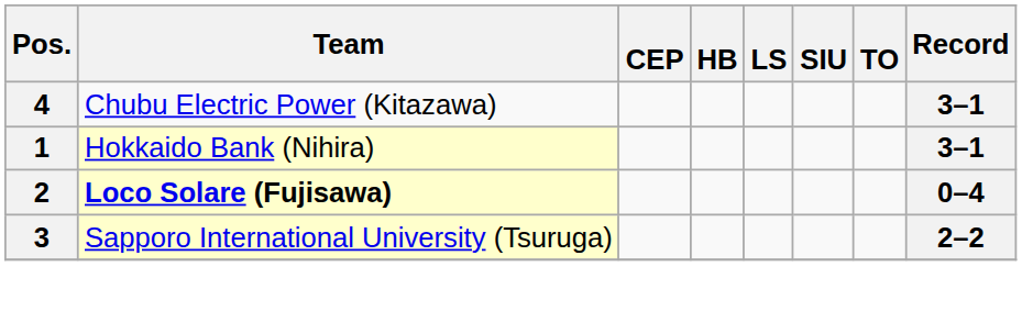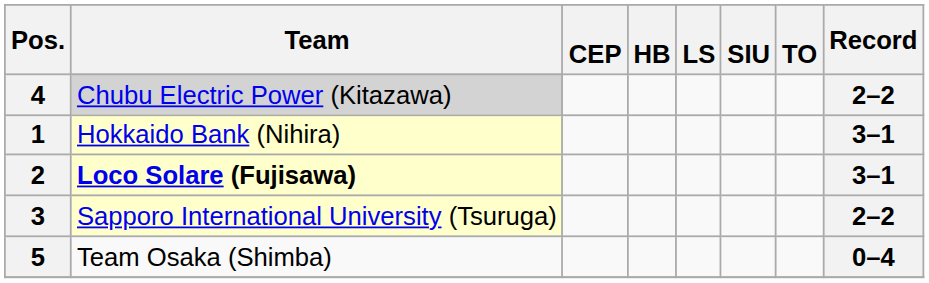 <table class="wikitable sortable nowrap" style="text-align:center; font-size:0.9em;">
 <tr>
 <th>Pos.</th>
 <th>Team</th>
 <th><br>CEP</th>
 <th><br>HB</th>
 <th><br>LS</th>
 <th><br>SIU</th>
 <th><br>TO</th>
 <th>Record</th>
 </tr>
 <tr>
 <th>4</th>
-<td style="text-align:left;" data-sort-value="Chubu"> <a href='#'>Chubu Electric Power</a> (Kitazawa)</td>
+<td style="background: lightgrey; text-align:left;" data-sort-value="Chubu"> <a href='#'>Chubu Electric Power</a> (Kitazawa)</td>
 <td> </td>
 <td> </td>
 <td> </td>
 <td> </td>
 <td> </td>
-<th>3–1</th>
+<th>2–2</th>
 </tr>
 <tr>
 <th>1</th>
 <td style="text-align:left; background:#ffffcc;" data-sort-value="Hokkaido"> <a href='#'>Hokkaido Bank</a> (Nihira)</td>
 <td> </td>
 <td> </td>
 <td> </td>
 <td> </td>
 <td> </td>
 <th>3–1</th>
 </tr>
 <tr>
 <th>2</th>
 <td style="text-align:left; background:#ffffcc;" data-sort-value="Loco"><strong> <a href='#'>Loco Solare</a> (Fujisawa)</strong></td>
 <td> </td>
 <td> </td>
 <td> </td>
 <td> </td>
 <td> </td>
-<th>0–4</th>
+<th>3–1</th>
 </tr>
 <tr>
 <th>3</th>
 <td style="text-align:left; background:#ffffcc;" data-sort-value="Sapporo"> <a href='#'>Sapporo International University</a> (Tsuruga)</td>
 <td> </td>
 <td> </td>
 <td> </td>
 <td> </td>
 <td> </td>
 <th>2–2</th>
 </tr>
 <tr>
+<th>5</th>
+<td style="text-align:left;" data-sort-value="Team"> Team Osaka (Shimba)</td>
+<td> </td>
+<td> </td>
+<td> </td>
+<td> </td>
+<td> </td>
+<th>0–4</th>
+</tr>
+<tr>
 </tr>
 </table>
